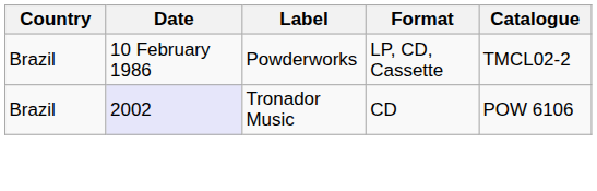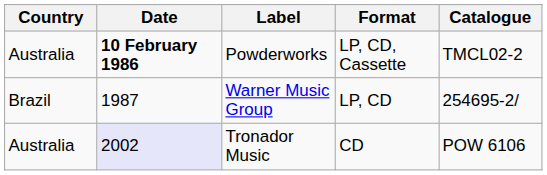 <table class="wikitable">
 <tr>
 <th width="80px">Country</th>
 <th width="110px">Date</th>
 <th width="100px">Label</th>
 <th width="90px">Format</th>
 <th width="90px">Catalogue</th>
 </tr>
 <tr>
-<td>Brazil</td>
-<td>10 February 1986</td>
+<td>Australia</td>
+<td><strong>10 February 1986</strong></td>
 <td>Powderworks</td>
 <td>LP, CD, Cassette</td>
 <td>TMCL02-2</td>
 </tr>
 <tr>
 <td>Brazil</td>
+<td>1987</td>
+<td><a href='#'>Warner Music Group</a></td>
+<td>LP, CD</td>
+<td>254695-2/ </td>
+</tr>
+<tr>
+<td>Australia</td>
 <td style="background: lavender;">2002</td>
 <td>Tronador Music</td>
 <td>CD</td>
 <td>POW 6106</td>
 </tr>
 </table>
